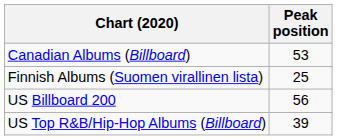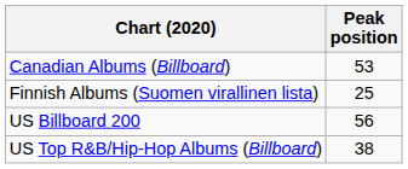 <table class="wikitable sortable">
 <tr>
 <th>Chart (2020)</th>
 <th>Peak<br>position</th>
 </tr>
 <tr>
 <td><a href='#'>Canadian Albums</a> (<a href='#'><em>Billboard</em></a>)</td>
 <td align="center">53</td>
 </tr>
 <tr>
 <td>Finnish Albums (<a href='#'>Suomen virallinen lista</a>)</td>
 <td align="center">25</td>
 </tr>
 <tr>
 <td>US <a href='#'>Billboard 200</a></td>
 <td align="center">56</td>
 </tr>
 <tr>
 <td>US <a href='#'>Top R&B/Hip-Hop Albums</a> (<a href='#'><em>Billboard</em></a>)</td>
-<td align="center">39</td>
+<td align="center">38</td>
 </tr>
 </table>
